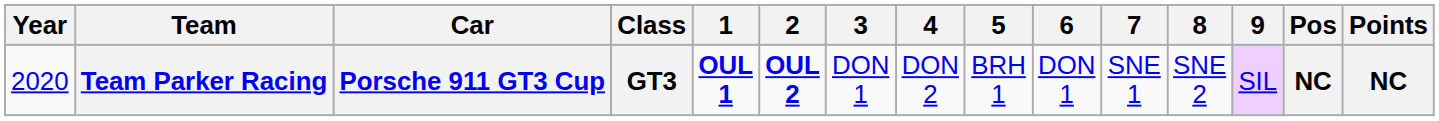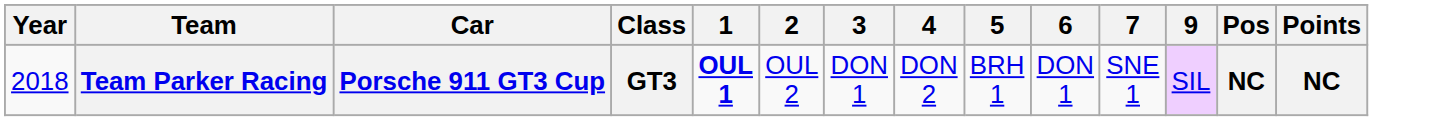 <table class="wikitable" style="text-align:center; font-size:85%">
 <tr>
 <th>Year</th>
 <th>Team</th>
 <th>Car</th>
 <th>Class</th>
 <th>1</th>
 <th>2</th>
 <th>3</th>
 <th>4</th>
 <th>5</th>
 <th>6</th>
 <th>7</th>
-<th>8</th>
 <th>9</th>
 <th>Pos</th>
 <th>Points</th>
 </tr>
 <tr>
-<td><a href='#'>2020</a></td>
+<td><a href='#'>2018</a></td>
 <th nowrap><a href='#'>Team Parker Racing</a></th>
 <th nowrap><a href='#'>Porsche 911 GT3 Cup</a></th>
 <th>GT3</th>
 <td><strong><a href='#'>OUL<br>1</a></strong></td>
-<td><strong><a href='#'>OUL<br>2</a></strong></td>
+<td><a href='#'>OUL<br>2</a></td>
 <td><a href='#'>DON<br>1</a></td>
 <td><a href='#'>DON<br>2</a></td>
 <td><a href='#'>BRH<br>1</a></td>
 <td><a href='#'>DON<br>1</a></td>
 <td><a href='#'>SNE<br>1</a></td>
-<td><a href='#'>SNE<br>2</a></td>
 <td style="background:#efcfff;"><a href='#'>SIL</a><br></td>
 <th><strong>NC</strong></th>
 <th><strong>NC</strong></th>
 </tr>
 </table>
